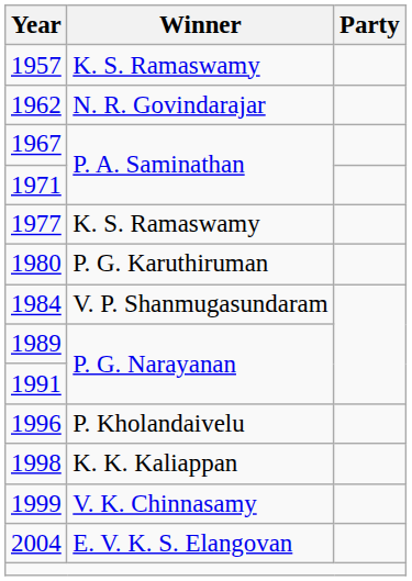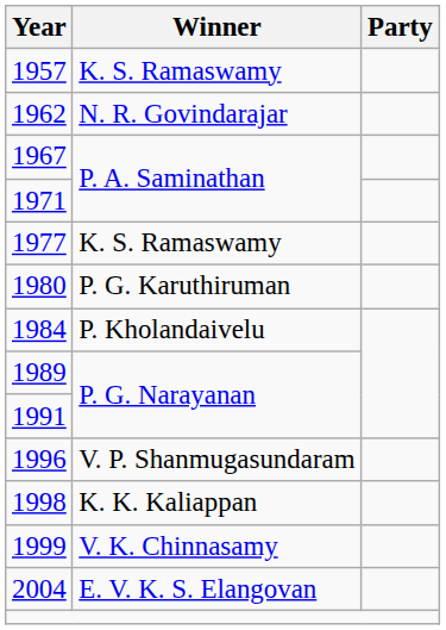 <table class="wikitable">
 <tr>
 <th>Year</th>
 <th>Winner</th>
 <th Colspan="2">Party</th>
 </tr>
 <tr>
 <td><a href='#'>1957</a></td>
 <td><a href='#'>K. S. Ramaswamy</a></td>
 <td></td>
 </tr>
 <tr>
 <td><a href='#'>1962</a></td>
 <td><a href='#'>N. R. Govindarajar</a></td>
 </tr>
 <tr>
 <td><a href='#'>1967</a></td>
 <td rowspan=2><a href='#'>P. A. Saminathan</a></td>
 <td></td>
 </tr>
 <tr>
 <td><a href='#'>1971</a></td>
 </tr>
 <tr>
 <td><a href='#'>1977</a></td>
 <td>K. S. Ramaswamy</td>
 <td></td>
 </tr>
 <tr>
 <td><a href='#'>1980</a></td>
 <td>P. G. Karuthiruman</td>
 <td></td>
 </tr>
 <tr>
 <td><a href='#'>1984</a></td>
-<td>V. P. Shanmugasundaram</td>
+<td>P. Kholandaivelu</td>
 </tr>
 <tr>
 <td><a href='#'>1989</a></td>
 <td rowspan=2><a href='#'>P. G. Narayanan</a></td>
 </tr>
 <tr>
 <td><a href='#'>1991</a></td>
 </tr>
 <tr>
 <td><a href='#'>1996</a></td>
-<td>P. Kholandaivelu</td>
+<td>V. P. Shanmugasundaram</td>
 <td></td>
 </tr>
 <tr>
 <td><a href='#'>1998</a></td>
 <td>K. K. Kaliappan</td>
 <td></td>
 </tr>
 <tr>
 <td><a href='#'>1999</a></td>
 <td><a href='#'>V. K. Chinnasamy</a></td>
 </tr>
 <tr>
 <td><a href='#'>2004</a></td>
 <td><a href='#'>E. V. K. S. Elangovan</a></td>
 <td></td>
 </tr>
 <tr>
 <td colspan="4"></td>
 </tr>
 </table>
